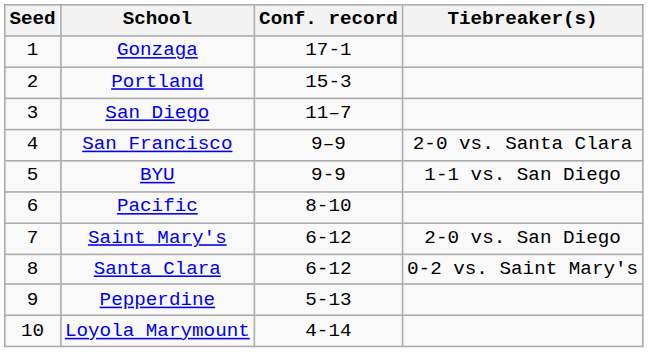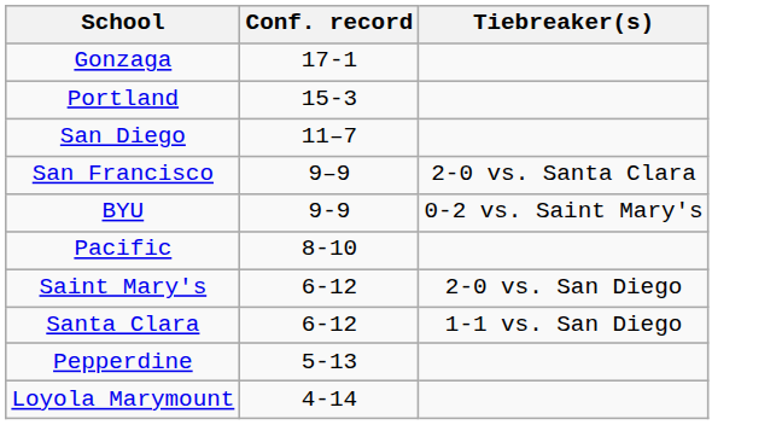 <table class="wikitable" style="white-space:nowrap; font-size:95%;text-align:center">
 <tr>
-<th>Seed</th>
 <th>School</th>
 <th>Conf. record</th>
 <th>Tiebreaker(s)</th>
 </tr>
 <tr>
-<td>1</td>
 <td><a href='#'>Gonzaga</a></td>
 <td>17-1</td>
 <td></td>
 </tr>
 <tr>
-<td>2</td>
 <td><a href='#'>Portland</a></td>
 <td>15-3</td>
 <td></td>
 </tr>
 <tr>
-<td>3</td>
 <td><a href='#'>San Diego</a></td>
 <td>11–7</td>
 <td></td>
 </tr>
 <tr>
-<td>4</td>
 <td><a href='#'>San Francisco</a></td>
 <td>9–9</td>
 <td>2-0 vs. Santa Clara</td>
 </tr>
 <tr>
-<td>5</td>
 <td><a href='#'>BYU</a></td>
 <td>9-9</td>
-<td>1-1 vs. San Diego</td>
+<td>0-2 vs. Saint Mary's</td>
 </tr>
 <tr>
-<td>6</td>
 <td><a href='#'>Pacific</a></td>
 <td>8-10</td>
 <td></td>
 </tr>
 <tr>
-<td>7</td>
 <td><a href='#'>Saint Mary's</a></td>
 <td>6-12</td>
 <td>2-0 vs. San Diego</td>
 </tr>
 <tr>
-<td>8</td>
 <td><a href='#'>Santa Clara</a></td>
 <td>6-12</td>
-<td>0-2 vs. Saint Mary's</td>
+<td>1-1 vs. San Diego</td>
 </tr>
 <tr>
-<td>9</td>
 <td><a href='#'>Pepperdine</a></td>
 <td>5-13</td>
 <td></td>
 </tr>
 <tr>
-<td>10</td>
 <td><a href='#'>Loyola Marymount</a></td>
 <td>4-14</td>
 <td></td>
 </tr>
 </table>
